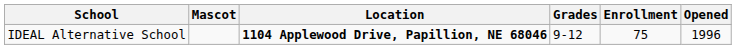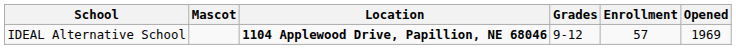 <table class="wikitable sortable">
 <tr>
 <th><strong>School</strong></th>
 <th><strong>Mascot</strong></th>
 <th><strong>Location</strong></th>
 <th><strong>Grades</strong></th>
 <th><strong>Enrollment</strong></th>
 <th><strong>Opened</strong></th>
 </tr>
 <tr>
 <td>IDEAL Alternative School</td>
 <td></td>
 <td><strong>1104 Applewood Drive, Papillion, NE 68046</strong></td>
 <td>9-12</td>
-<td align=center>75</td>
-<td align=center>1996</td>
+<td align=center>57</td>
+<td align=center>1969</td>
 </tr>
 </table>
